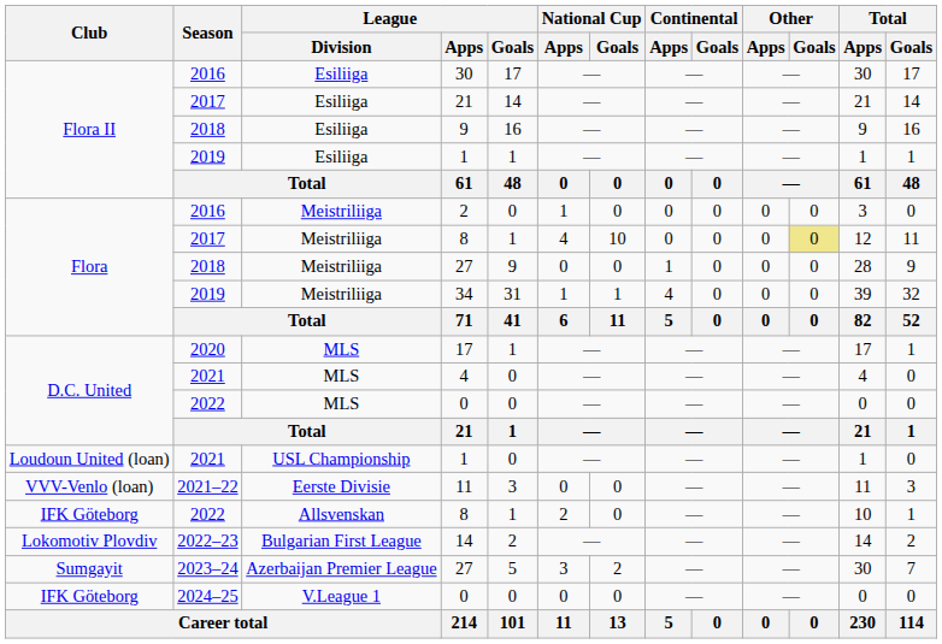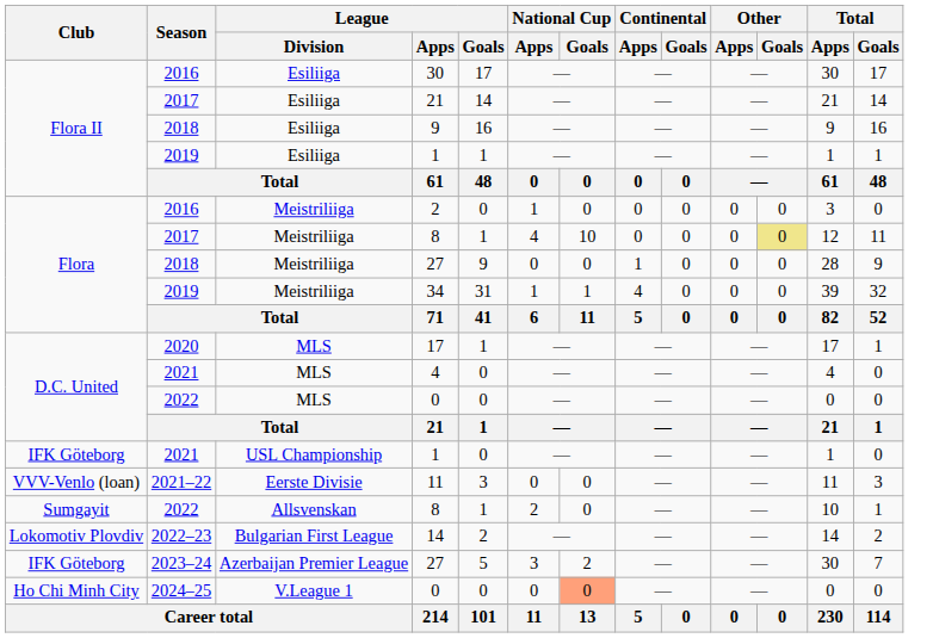 <table class="wikitable" style="text-align:center">
 <tr>
 <th rowspan="2">Club</th>
 <th rowspan="2">Season</th>
 <th colspan="3">League</th>
 <th colspan="2">National Cup</th>
 <th colspan="2">Continental</th>
 <th colspan="2">Other</th>
 <th colspan="2">Total</th>
 </tr>
 <tr>
 <th>Division</th>
 <th>Apps</th>
 <th>Goals</th>
 <th>Apps</th>
 <th>Goals</th>
 <th>Apps</th>
 <th>Goals</th>
 <th>Apps</th>
 <th>Goals</th>
 <th>Apps</th>
 <th>Goals</th>
 </tr>
 <tr>
 <td rowspan="5"><a href='#'>Flora II</a></td>
 <td><a href='#'>2016</a></td>
 <td><a href='#'>Esiliiga</a></td>
 <td>30</td>
 <td>17</td>
 <td colspan="2">—</td>
 <td colspan="2">—</td>
 <td colspan="2">—</td>
 <td>30</td>
 <td>17</td>
 </tr>
 <tr>
 <td><a href='#'>2017</a></td>
 <td>Esiliiga</td>
 <td>21</td>
 <td>14</td>
 <td colspan="2">—</td>
 <td colspan="2">—</td>
 <td colspan="2">—</td>
 <td>21</td>
 <td>14</td>
 </tr>
 <tr>
 <td><a href='#'>2018</a></td>
 <td>Esiliiga</td>
 <td>9</td>
 <td>16</td>
 <td colspan="2">—</td>
 <td colspan="2">—</td>
 <td colspan="2">—</td>
 <td>9</td>
 <td>16</td>
 </tr>
 <tr>
 <td><a href='#'>2019</a></td>
 <td>Esiliiga</td>
 <td>1</td>
 <td>1</td>
 <td colspan="2">—</td>
 <td colspan="2">—</td>
 <td colspan="2">—</td>
 <td>1</td>
 <td>1</td>
 </tr>
 <tr>
 <th colspan="2">Total</th>
 <th>61</th>
 <th>48</th>
 <th>0</th>
 <th>0</th>
 <th>0</th>
 <th>0</th>
 <th colspan="2">—</th>
 <th>61</th>
 <th>48</th>
 </tr>
 <tr>
 <td rowspan="5"><a href='#'>Flora</a></td>
 <td><a href='#'>2016</a></td>
 <td><a href='#'>Meistriliiga</a></td>
 <td>2</td>
 <td>0</td>
 <td>1</td>
 <td>0</td>
 <td>0</td>
 <td>0</td>
 <td>0</td>
 <td>0</td>
 <td>3</td>
 <td>0</td>
 </tr>
 <tr>
 <td><a href='#'>2017</a></td>
 <td>Meistriliiga</td>
 <td>8</td>
 <td>1</td>
 <td>4</td>
 <td>10</td>
 <td>0</td>
 <td>0</td>
 <td>0</td>
 <td style="background: khaki;">0</td>
 <td>12</td>
 <td>11</td>
 </tr>
 <tr>
 <td><a href='#'>2018</a></td>
 <td>Meistriliiga</td>
 <td>27</td>
 <td>9</td>
 <td>0</td>
 <td>0</td>
 <td>1</td>
 <td>0</td>
 <td>0</td>
 <td>0</td>
 <td>28</td>
 <td>9</td>
 </tr>
 <tr>
 <td><a href='#'>2019</a></td>
 <td>Meistriliiga</td>
 <td>34</td>
 <td>31</td>
 <td>1</td>
 <td>1</td>
 <td>4</td>
 <td>0</td>
 <td>0</td>
 <td>0</td>
 <td>39</td>
 <td>32</td>
 </tr>
 <tr>
 <th colspan="2">Total</th>
 <th>71</th>
 <th>41</th>
 <th>6</th>
 <th>11</th>
 <th>5</th>
 <th>0</th>
 <th>0</th>
 <th>0</th>
 <th>82</th>
 <th>52</th>
 </tr>
 <tr>
 <td rowspan=4><a href='#'>D.C. United</a></td>
 <td><a href='#'>2020</a></td>
 <td><a href='#'>MLS</a></td>
 <td>17</td>
 <td>1</td>
 <td colspan="2">—</td>
 <td colspan="2">—</td>
 <td colspan="2">—</td>
 <td>17</td>
 <td>1</td>
 </tr>
 <tr>
 <td><a href='#'>2021</a></td>
 <td>MLS</td>
 <td>4</td>
 <td>0</td>
 <td colspan="2">—</td>
 <td colspan="2">—</td>
 <td colspan="2">—</td>
 <td>4</td>
 <td>0</td>
 </tr>
 <tr>
 <td><a href='#'>2022</a></td>
 <td>MLS</td>
 <td>0</td>
 <td>0</td>
 <td colspan="2">—</td>
 <td colspan="2">—</td>
 <td colspan="2">—</td>
 <td>0</td>
 <td>0</td>
 </tr>
 <tr>
 <th colspan="2">Total</th>
 <th>21</th>
 <th>1</th>
 <th colspan="2">—</th>
 <th colspan="2">—</th>
 <th colspan="2">—</th>
 <th>21</th>
 <th>1</th>
 </tr>
 <tr>
-<td><a href='#'>Loudoun United</a> (loan)</td>
+<td><a href='#'>IFK Göteborg</a></td>
 <td><a href='#'>2021</a></td>
 <td><a href='#'>USL Championship</a></td>
 <td>1</td>
 <td>0</td>
 <td colspan="2">—</td>
 <td colspan="2">—</td>
 <td colspan="2">—</td>
 <td>1</td>
 <td>0</td>
 </tr>
 <tr>
 <td><a href='#'>VVV-Venlo</a> (loan)</td>
 <td><a href='#'>2021–22</a></td>
 <td><a href='#'>Eerste Divisie</a></td>
 <td>11</td>
 <td>3</td>
 <td>0</td>
 <td>0</td>
 <td colspan="2">—</td>
 <td colspan="2">—</td>
 <td>11</td>
 <td>3</td>
 </tr>
 <tr>
-<td><a href='#'>IFK Göteborg</a></td>
+<td><a href='#'>Sumgayit</a></td>
 <td><a href='#'>2022</a></td>
 <td><a href='#'>Allsvenskan</a></td>
 <td>8</td>
 <td>1</td>
 <td>2</td>
 <td>0</td>
 <td colspan="2">—</td>
 <td colspan="2">—</td>
 <td>10</td>
 <td>1</td>
 </tr>
 <tr>
 <td><a href='#'>Lokomotiv Plovdiv</a></td>
 <td><a href='#'>2022–23</a></td>
 <td><a href='#'>Bulgarian First League</a></td>
 <td>14</td>
 <td>2</td>
 <td colspan="2">—</td>
 <td colspan="2">—</td>
 <td colspan="2">—</td>
 <td>14</td>
 <td>2</td>
 </tr>
 <tr>
-<td><a href='#'>Sumgayit</a></td>
+<td><a href='#'>IFK Göteborg</a></td>
 <td><a href='#'>2023–24</a></td>
 <td><a href='#'>Azerbaijan Premier League</a></td>
 <td>27</td>
 <td>5</td>
 <td>3</td>
 <td>2</td>
 <td colspan="2">—</td>
 <td colspan="2">—</td>
 <td>30</td>
 <td>7</td>
 </tr>
 <tr>
-<td><a href='#'>IFK Göteborg</a></td>
+<td><a href='#'>Ho Chi Minh City</a></td>
 <td><a href='#'>2024–25</a></td>
 <td><a href='#'>V.League 1</a></td>
 <td>0</td>
 <td>0</td>
 <td>0</td>
-<td>0</td>
+<td style="background: lightsalmon;">0</td>
 <td colspan="2">—</td>
 <td colspan="2">—</td>
 <td>0</td>
 <td>0</td>
 </tr>
 <tr>
 <th colspan="3">Career total</th>
 <th>214</th>
 <th>101</th>
 <th>11</th>
 <th>13</th>
 <th>5</th>
 <th>0</th>
 <th>0</th>
 <th>0</th>
 <th>230</th>
 <th>114</th>
 </tr>
 </table>
